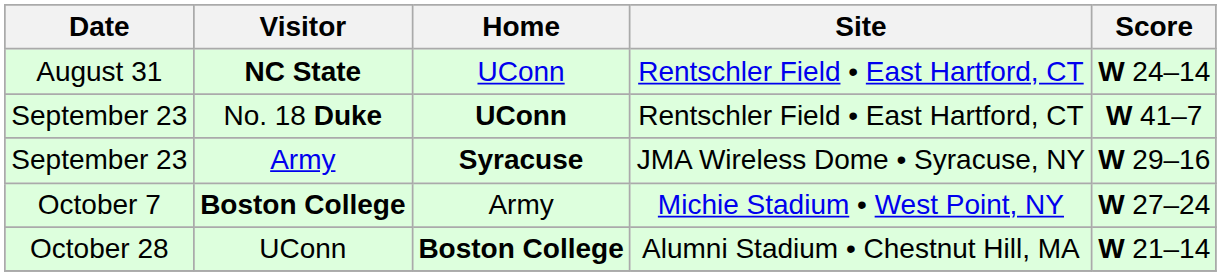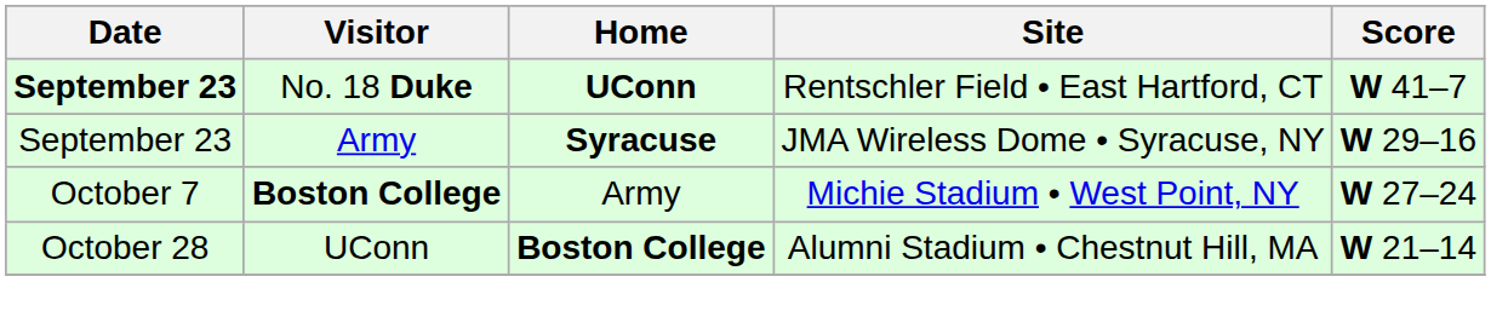 <table class="wikitable" style="text-align:center">
 <tr>
 <th>Date</th>
 <th>Visitor</th>
 <th>Home</th>
 <th>Site</th>
 <th>Score</th>
 </tr>
 <tr style="background:#DDFFDD;">
-<td>August 31</td>
-<td><strong>NC State</strong></td>
-<td><a href='#'>UConn</a></td>
-<td><a href='#'>Rentschler Field</a> • <a href='#'>East Hartford, CT</a></td>
-<td><strong>W</strong> 24–14</td>
-</tr>
-<tr style="background:#DDFFDD;">
-<td>September 23</td>
+<td><strong>September 23</strong></td>
 <td>No. 18 <strong>Duke</strong></td>
 <td><strong>UConn</strong></td>
 <td>Rentschler Field • East Hartford, CT</td>
 <td><strong>W</strong> 41–7</td>
 </tr>
 <tr style="background:#DDFFDD;">
 <td>September 23</td>
 <td><a href='#'>Army</a></td>
 <td><strong>Syracuse</strong></td>
 <td>JMA Wireless Dome • Syracuse, NY</td>
 <td><strong>W</strong> 29–16</td>
 </tr>
 <tr style="background:#DDFFDD;">
 <td>October 7</td>
 <td><strong>Boston College</strong></td>
 <td>Army</td>
 <td><a href='#'>Michie Stadium</a> • <a href='#'>West Point, NY</a></td>
 <td><strong>W</strong> 27–24</td>
 </tr>
 <tr style="background:#DDFFDD;">
 <td>October 28</td>
 <td>UConn</td>
 <td><strong>Boston College</strong></td>
 <td>Alumni Stadium • Chestnut Hill, MA</td>
 <td><strong>W</strong> 21–14</td>
 </tr>
 <tr>
 </tr>
 </table>
